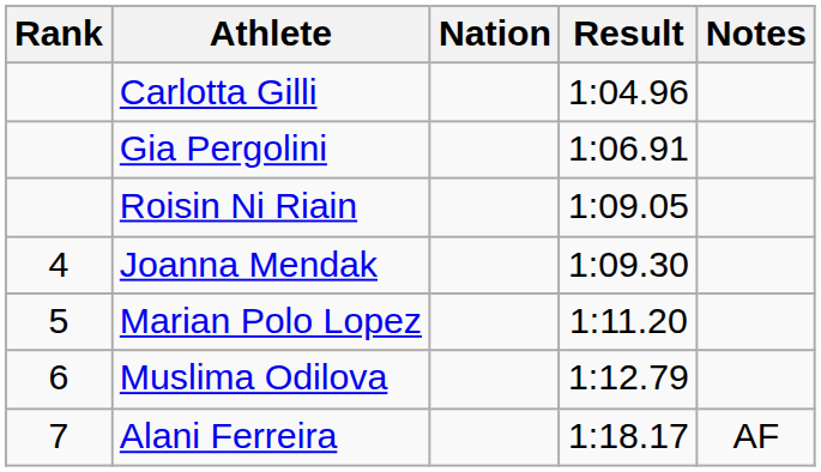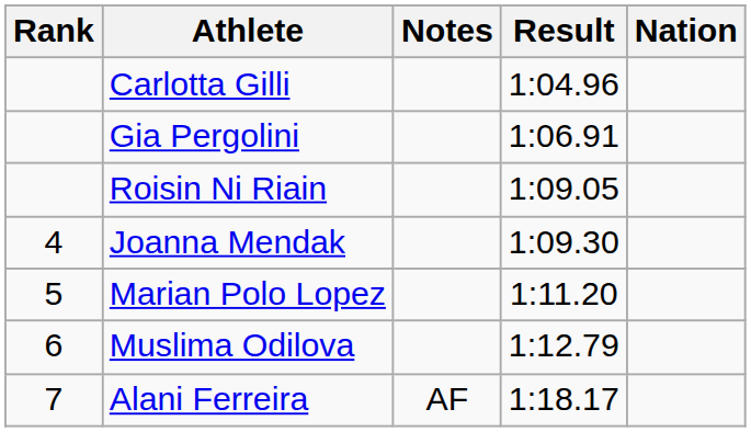 <table class="wikitable sortable" style="text-align:center">
 <tr>
 <th>Rank</th>
 <th>Athlete</th>
+<th>Notes</th>
+<th>Result</th>
 <th>Nation</th>
-<th>Result</th>
-<th>Notes</th>
 </tr>
 <tr>
 <td></td>
 <td align=left><a href='#'>Carlotta Gilli</a></td>
+<td></td>
+<td>1:04.96</td>
 <td align=left></td>
-<td>1:04.96</td>
-<td></td>
 </tr>
 <tr>
 <td></td>
 <td align=left><a href='#'>Gia Pergolini</a></td>
+<td></td>
+<td>1:06.91</td>
 <td align=left></td>
-<td>1:06.91</td>
-<td></td>
 </tr>
 <tr>
 <td></td>
 <td align=left><a href='#'>Roisin Ni Riain</a></td>
+<td></td>
+<td>1:09.05</td>
 <td align=left></td>
-<td>1:09.05</td>
-<td></td>
 </tr>
 <tr>
 <td>4</td>
 <td align=left><a href='#'>Joanna Mendak</a></td>
+<td></td>
+<td>1:09.30</td>
 <td align=left></td>
-<td>1:09.30</td>
-<td></td>
 </tr>
 <tr>
 <td>5</td>
 <td align=left><a href='#'>Marian Polo Lopez</a></td>
+<td></td>
+<td>1:11.20</td>
 <td align=left></td>
-<td>1:11.20</td>
-<td></td>
 </tr>
 <tr>
 <td>6</td>
 <td align=left><a href='#'>Muslima Odilova</a></td>
+<td></td>
+<td>1:12.79</td>
 <td align=left></td>
-<td>1:12.79</td>
-<td></td>
 </tr>
 <tr>
 <td>7</td>
 <td align=left><a href='#'>Alani Ferreira</a></td>
+<td>AF</td>
+<td>1:18.17</td>
 <td align=left></td>
-<td>1:18.17</td>
-<td>AF</td>
 </tr>
 </table>
